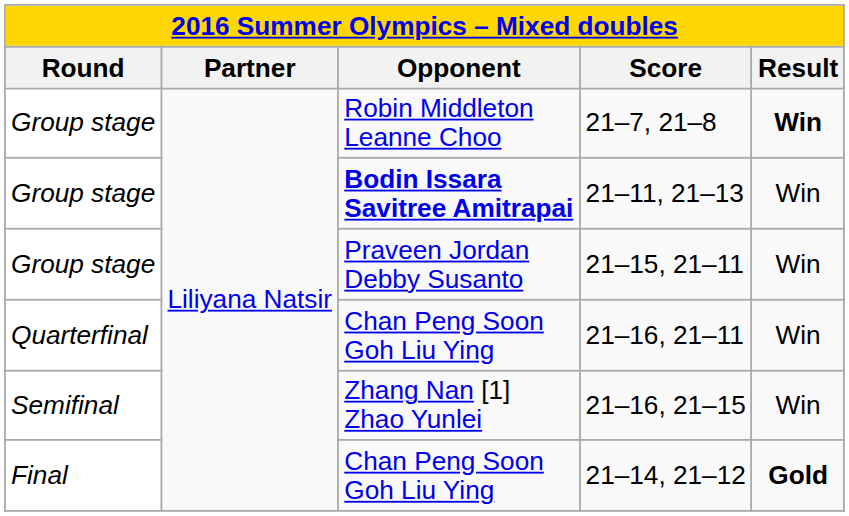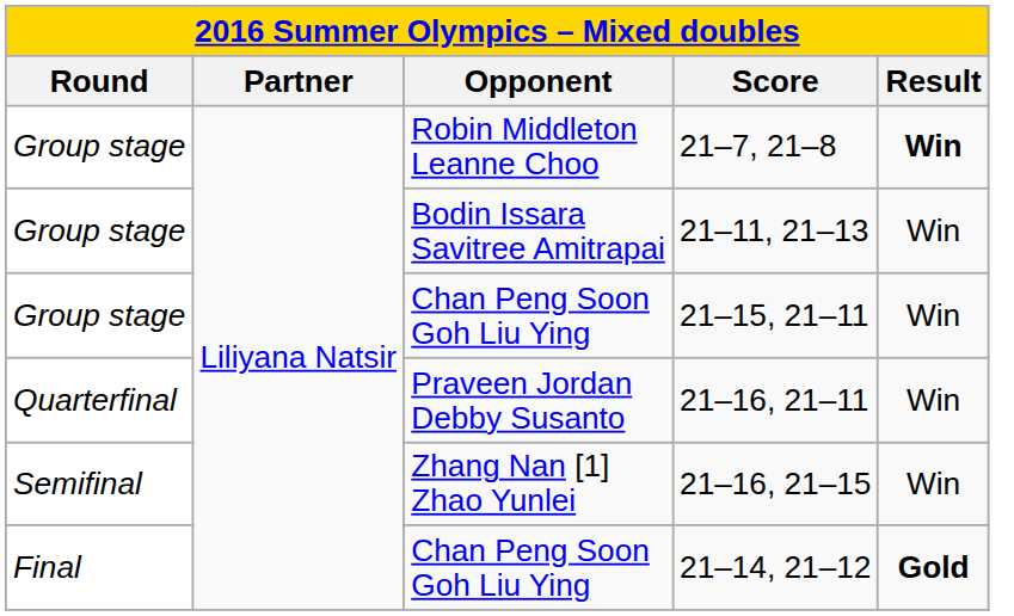 <table class="wikitable" style="font-size: 90%; text-align: center">
 <tr>
 <th colspan=5 style="background:gold;"><a href='#'>2016 Summer Olympics – Mixed doubles</a></th>
 </tr>
 <tr>
 <th>Round</th>
 <th>Partner</th>
 <th>Opponent</th>
 <th>Score</th>
 <th>Result</th>
 </tr>
 <tr>
 <td style="text-align:left; background:white"><em>Group stage</em></td>
 <td align="left" rowspan="6"> <a href='#'>Liliyana Natsir</a></td>
 <td align="left"> <a href='#'>Robin Middleton</a> <br>  <a href='#'>Leanne Choo</a></td>
 <td align="left">21–7, 21–8</td>
 <td align="center"><strong>Win</strong></td>
 </tr>
 <tr>
 <td style="text-align:left; background:white"><em>Group stage</em></td>
-<td align="left"><strong> <a href='#'>Bodin Issara</a> <br>  <a href='#'>Savitree Amitrapai</a></strong></td>
+<td align="left"> <a href='#'>Bodin Issara</a> <br>  <a href='#'>Savitree Amitrapai</a></td>
 <td align="left">21–11, 21–13</td>
 <td align="center">Win</td>
 </tr>
 <tr>
 <td style="text-align:left; background:white"><em>Group stage</em></td>
-<td align="left"> <a href='#'>Praveen Jordan</a> <br>  <a href='#'>Debby Susanto</a></td>
+<td align="left"> <a href='#'>Chan Peng Soon</a> <br>  <a href='#'>Goh Liu Ying</a></td>
 <td align="left">21–15, 21–11</td>
 <td align="center">Win</td>
 </tr>
 <tr>
 <td style="text-align:left; background:white"><em>Quarterfinal</em></td>
-<td align="left"> <a href='#'>Chan Peng Soon</a> <br>  <a href='#'>Goh Liu Ying</a></td>
+<td align="left"> <a href='#'>Praveen Jordan</a> <br>  <a href='#'>Debby Susanto</a></td>
 <td align="left">21–16, 21–11</td>
 <td align="center">Win</td>
 </tr>
 <tr>
 <td style="text-align:left; background:white"><em>Semifinal</em></td>
 <td align="left"> <a href='#'>Zhang Nan</a> [1] <br>  <a href='#'>Zhao Yunlei</a></td>
 <td align="left">21–16, 21–15</td>
 <td align="center">Win</td>
 </tr>
 <tr>
 <td style="text-align:left; background:white"><em>Final</em></td>
 <td align="left"> <a href='#'>Chan Peng Soon</a> <br>  <a href='#'>Goh Liu Ying</a></td>
 <td align="left">21–14, 21–12</td>
 <td align="center"> <strong>Gold</strong></td>
 </tr>
 </table>
